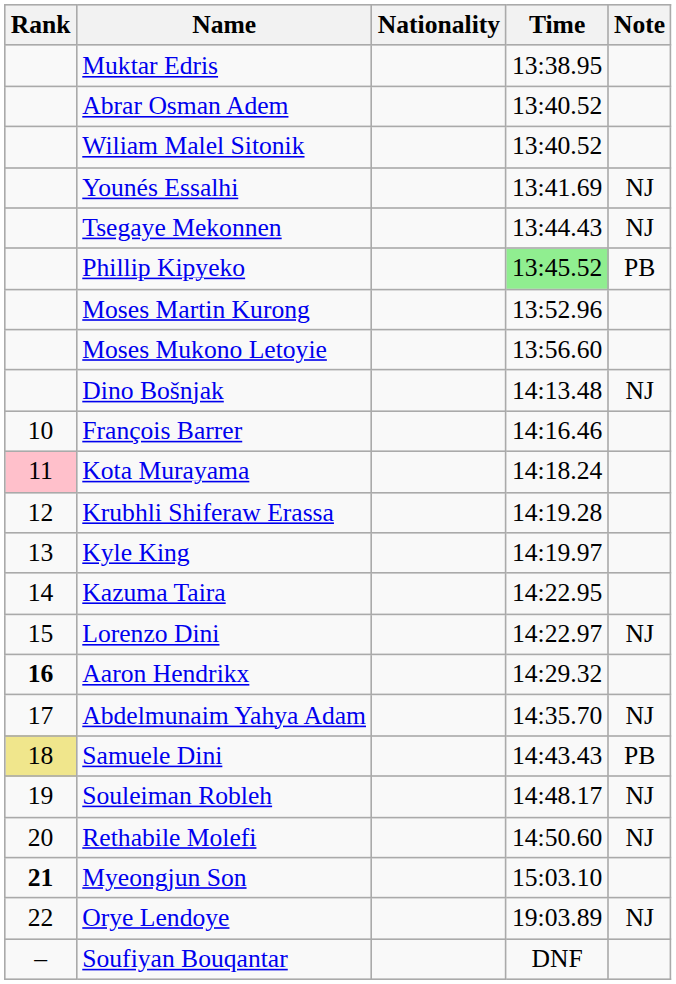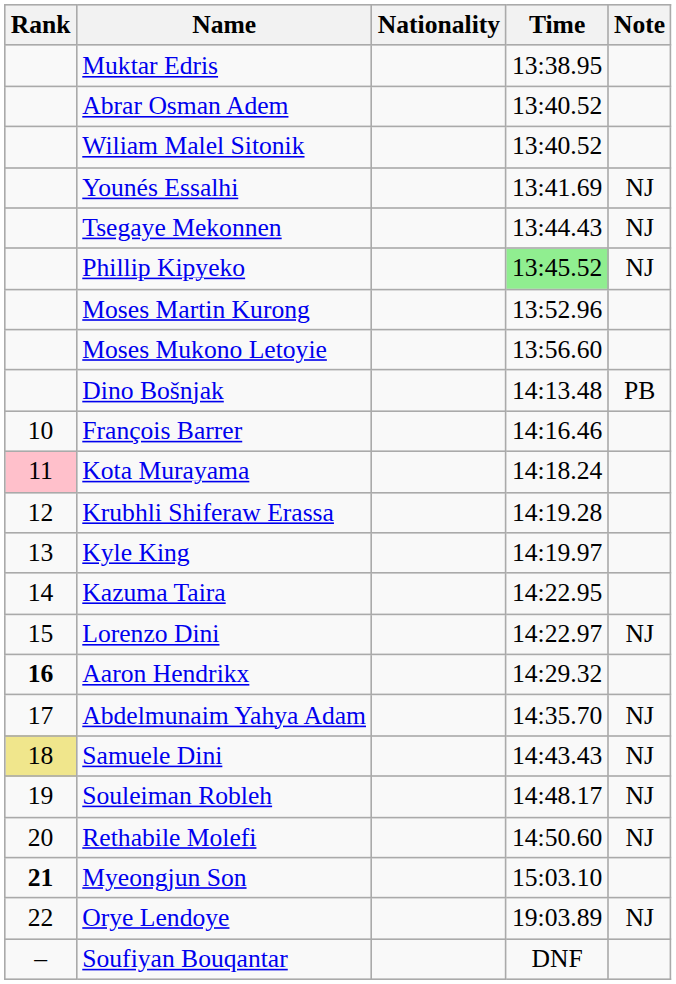 <table class="wikitable sortable" style="text-align:center">
 <tr>
 <th>Rank</th>
 <th>Name</th>
 <th>Nationality</th>
 <th>Time</th>
 <th>Note</th>
 </tr>
 <tr>
 <td></td>
 <td align=left><a href='#'>Muktar Edris</a></td>
 <td align=left></td>
 <td>13:38.95</td>
 <td></td>
 </tr>
 <tr>
 <td></td>
 <td align=left><a href='#'>Abrar Osman Adem</a></td>
 <td align=left></td>
 <td>13:40.52</td>
 <td></td>
 </tr>
 <tr>
 <td></td>
 <td align=left><a href='#'>Wiliam Malel Sitonik</a></td>
 <td align=left></td>
 <td>13:40.52</td>
 <td></td>
 </tr>
 <tr>
 <td></td>
 <td align=left><a href='#'>Younés Essalhi</a></td>
 <td align=left></td>
 <td>13:41.69</td>
 <td>NJ</td>
 </tr>
 <tr>
 <td></td>
 <td align=left><a href='#'>Tsegaye Mekonnen</a></td>
 <td align=left></td>
 <td>13:44.43</td>
 <td>NJ</td>
 </tr>
 <tr>
 <td></td>
 <td align=left><a href='#'>Phillip Kipyeko</a></td>
 <td align=left></td>
 <td style="background: lightgreen;">13:45.52</td>
-<td>PB</td>
+<td>NJ</td>
 </tr>
 <tr>
 <td></td>
 <td align=left><a href='#'>Moses Martin Kurong</a></td>
 <td align=left></td>
 <td>13:52.96</td>
 <td></td>
 </tr>
 <tr>
 <td></td>
 <td align=left><a href='#'>Moses Mukono Letoyie</a></td>
 <td align=left></td>
 <td>13:56.60</td>
 <td></td>
 </tr>
 <tr>
 <td></td>
 <td align=left><a href='#'>Dino Bošnjak</a></td>
 <td align=left></td>
 <td>14:13.48</td>
-<td>NJ</td>
+<td>PB</td>
 </tr>
 <tr>
 <td>10</td>
 <td align=left><a href='#'>François Barrer</a></td>
 <td align=left></td>
 <td>14:16.46</td>
 <td></td>
 </tr>
 <tr>
 <td style="background: pink;">11</td>
 <td align=left><a href='#'>Kota Murayama</a></td>
 <td align=left></td>
 <td>14:18.24</td>
 <td></td>
 </tr>
 <tr>
 <td>12</td>
 <td align=left><a href='#'>Krubhli Shiferaw Erassa</a></td>
 <td align=left></td>
 <td>14:19.28</td>
 <td></td>
 </tr>
 <tr>
 <td>13</td>
 <td align=left><a href='#'>Kyle King</a></td>
 <td align=left></td>
 <td>14:19.97</td>
 <td></td>
 </tr>
 <tr>
 <td>14</td>
 <td align=left><a href='#'>Kazuma Taira</a></td>
 <td align=left></td>
 <td>14:22.95</td>
 <td></td>
 </tr>
 <tr>
 <td>15</td>
 <td align=left><a href='#'>Lorenzo Dini</a></td>
 <td align=left></td>
 <td>14:22.97</td>
 <td>NJ</td>
 </tr>
 <tr>
 <td><strong>16</strong></td>
 <td align=left><a href='#'>Aaron Hendrikx</a></td>
 <td align=left></td>
 <td>14:29.32</td>
 <td></td>
 </tr>
 <tr>
 <td>17</td>
 <td align=left><a href='#'>Abdelmunaim Yahya Adam</a></td>
 <td align=left></td>
 <td>14:35.70</td>
 <td>NJ</td>
 </tr>
 <tr>
 <td style="background: khaki;">18</td>
 <td align=left><a href='#'>Samuele Dini</a></td>
 <td align=left></td>
 <td>14:43.43</td>
-<td>PB</td>
+<td>NJ</td>
 </tr>
 <tr>
 <td>19</td>
 <td align=left><a href='#'>Souleiman Robleh</a></td>
 <td align=left></td>
 <td>14:48.17</td>
 <td>NJ</td>
 </tr>
 <tr>
 <td>20</td>
 <td align=left><a href='#'>Rethabile Molefi</a></td>
 <td align=left></td>
 <td>14:50.60</td>
 <td>NJ</td>
 </tr>
 <tr>
 <td><strong>21</strong></td>
 <td align=left><a href='#'>Myeongjun Son</a></td>
 <td align=left></td>
 <td>15:03.10</td>
 <td></td>
 </tr>
 <tr>
 <td>22</td>
 <td align=left><a href='#'>Orye Lendoye</a></td>
 <td align=left></td>
 <td>19:03.89</td>
 <td>NJ</td>
 </tr>
 <tr>
 <td>–</td>
 <td align=left><a href='#'>Soufiyan Bouqantar</a></td>
 <td align=left></td>
 <td>DNF</td>
 <td></td>
 </tr>
 </table>
